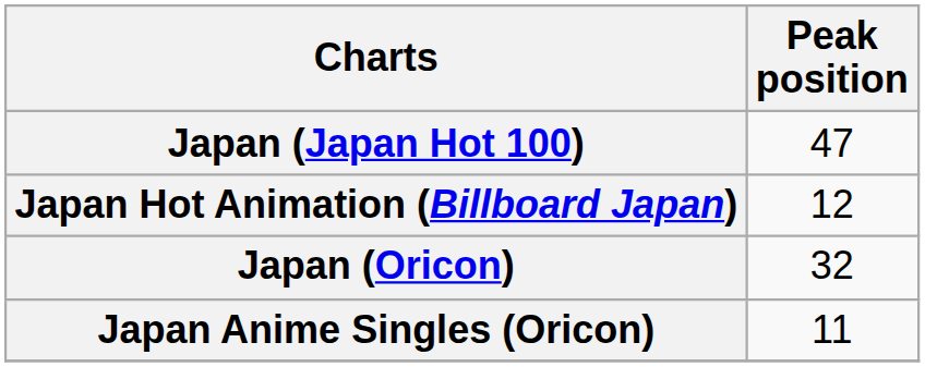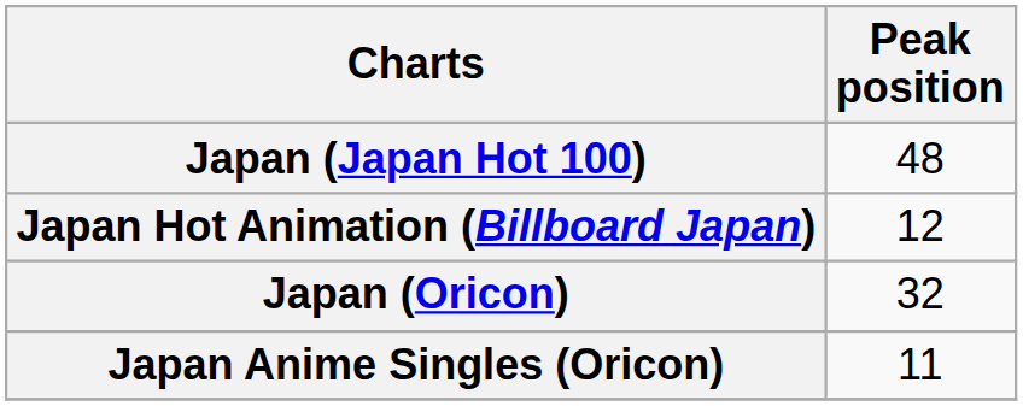 <table class="wikitable sortable plainrowheaders" style="text-align:center">
 <tr>
 <th scope="col">Charts</th>
 <th scope="col">Peak<br>position</th>
 </tr>
 <tr>
 <th scope="row">Japan (<a href='#'>Japan Hot 100</a>)</th>
-<td>47</td>
+<td>48</td>
 </tr>
 <tr>
 <th scope="row">Japan Hot Animation (<em><a href='#'>Billboard Japan</a></em>)</th>
 <td>12</td>
 </tr>
 <tr>
 <th scope="row">Japan (<a href='#'>Oricon</a>)</th>
 <td>32</td>
 </tr>
 <tr>
 <th scope="row">Japan Anime Singles (Oricon)</th>
 <td>11</td>
 </tr>
 <tr>
 </tr>
 </table>
